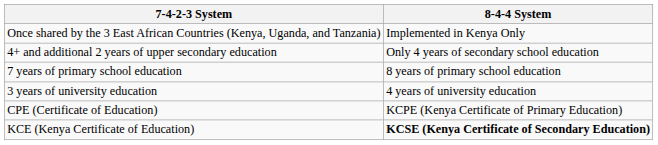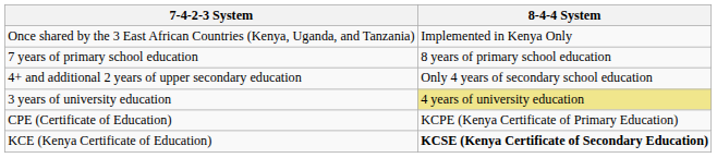 <table class="wikitable">
 <tr>
 <th>7-4-2-3 System</th>
 <th>8-4-4 System</th>
 </tr>
 <tr>
 <td>Once shared by the 3 East African Countries (Kenya, Uganda, and Tanzania)</td>
 <td>Implemented in Kenya Only</td>
 </tr>
 <tr>
+<td>7 years of primary school education</td>
+<td>8 years of primary school education</td>
+</tr>
+<tr>
 <td>4+ and additional 2 years of upper secondary education</td>
 <td>Only 4 years of secondary school education</td>
 </tr>
 <tr>
-<td>7 years of primary school education</td>
-<td>8 years of primary school education</td>
-</tr>
-<tr>
 <td>3 years of university education</td>
-<td>4 years of university education</td>
+<td style="background: khaki;">4 years of university education</td>
 </tr>
 <tr>
 <td>CPE (Certificate of Education)</td>
 <td>KCPE (Kenya Certificate of Primary Education)</td>
 </tr>
 <tr>
 <td>KCE (Kenya Certificate of Education)</td>
 <td><strong>KCSE (Kenya Certificate of Secondary Education)</strong></td>
 </tr>
 </table>
